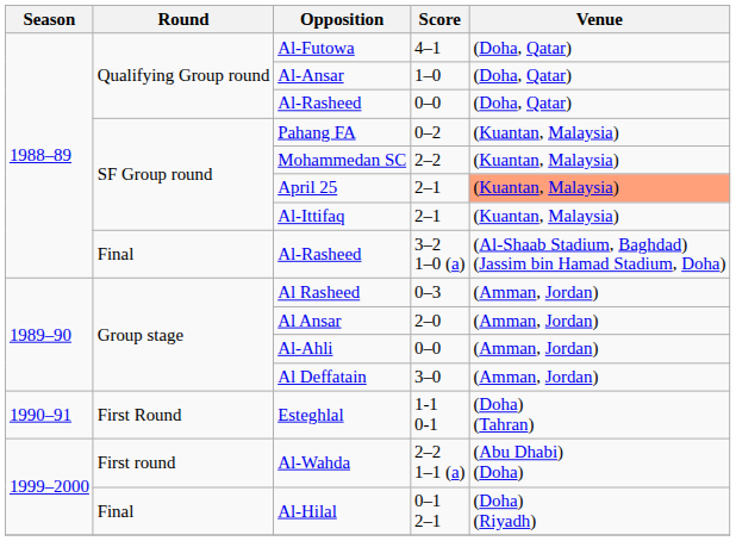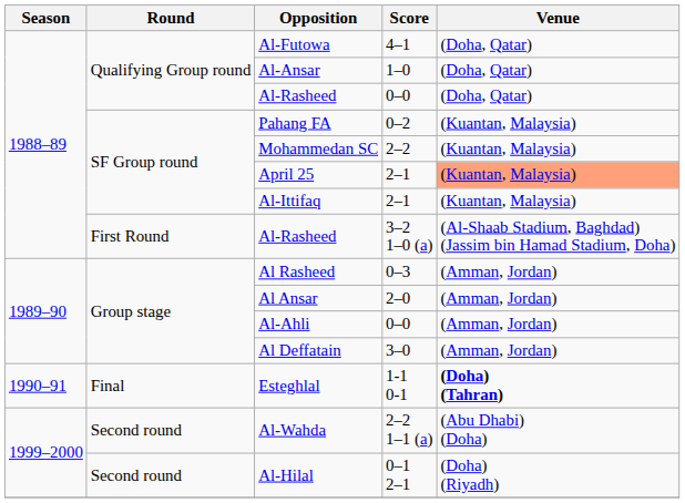 <table class="sortable plainrowheaders wikitable">
 <tr>
 <th scope=col>Season</th>
 <th scope=col>Round</th>
 <th scope=col>Opposition</th>
 <th scope=col>Score</th>
 <th scope=col>Venue</th>
 </tr>
 <tr>
 <td rowspan="8"><a href='#'>1988–89</a></td>
 <td rowspan="3">Qualifying Group round</td>
 <td> <a href='#'>Al-Futowa</a></td>
 <td>4–1</td>
 <td>(<a href='#'>Doha</a>, <a href='#'>Qatar</a>)</td>
 </tr>
 <tr>
 <td> <a href='#'>Al-Ansar</a></td>
 <td>1–0</td>
 <td>(<a href='#'>Doha</a>, <a href='#'>Qatar</a>)</td>
 </tr>
 <tr>
 <td> <a href='#'>Al-Rasheed</a></td>
 <td>0–0</td>
 <td>(<a href='#'>Doha</a>, <a href='#'>Qatar</a>)</td>
 </tr>
 <tr>
 <td rowspan="4">SF Group round</td>
 <td> <a href='#'>Pahang FA</a></td>
 <td>0–2</td>
 <td>(<a href='#'>Kuantan</a>, <a href='#'>Malaysia</a>)</td>
 </tr>
 <tr>
 <td> <a href='#'>Mohammedan SC</a></td>
 <td>2–2</td>
 <td>(<a href='#'>Kuantan</a>, <a href='#'>Malaysia</a>)</td>
 </tr>
 <tr>
 <td> <a href='#'>April 25</a></td>
 <td>2–1</td>
 <td style="background: lightsalmon;">(<a href='#'>Kuantan</a>, <a href='#'>Malaysia</a>)</td>
 </tr>
 <tr>
 <td> <a href='#'>Al-Ittifaq</a></td>
 <td>2–1</td>
 <td>(<a href='#'>Kuantan</a>, <a href='#'>Malaysia</a>)</td>
 </tr>
 <tr>
-<td>Final</td>
+<td>First Round</td>
 <td> <a href='#'>Al-Rasheed</a></td>
 <td>3–2<br>1–0 (<a href='#'>a</a>)</td>
 <td>(<a href='#'>Al-Shaab Stadium</a>, <a href='#'>Baghdad</a>)<br>(<a href='#'>Jassim bin Hamad Stadium</a>, <a href='#'>Doha</a>)</td>
 </tr>
 <tr>
 <td rowspan="4"><a href='#'>1989–90</a></td>
 <td rowspan="4">Group stage</td>
 <td> <a href='#'>Al Rasheed</a></td>
 <td>0–3</td>
 <td>(<a href='#'>Amman</a>, <a href='#'>Jordan</a>)</td>
 </tr>
 <tr>
 <td> <a href='#'>Al Ansar</a></td>
 <td>2–0</td>
 <td>(<a href='#'>Amman</a>, <a href='#'>Jordan</a>)</td>
 </tr>
 <tr>
 <td> <a href='#'>Al-Ahli</a></td>
 <td>0–0</td>
 <td>(<a href='#'>Amman</a>, <a href='#'>Jordan</a>)</td>
 </tr>
 <tr>
 <td> <a href='#'>Al Deffatain</a></td>
 <td>3–0</td>
 <td>(<a href='#'>Amman</a>, <a href='#'>Jordan</a>)</td>
 </tr>
 <tr>
 <td><a href='#'>1990–91</a></td>
-<td>First Round</td>
+<td>Final</td>
 <td> <a href='#'>Esteghlal</a></td>
 <td>1-1<br>0-1</td>
-<td>(<a href='#'>Doha</a>)<br>(<a href='#'>Tahran</a>)</td>
+<td><strong>(<a href='#'>Doha</a>)<br>(<a href='#'>Tahran</a>)</strong></td>
 </tr>
 <tr>
 <td rowspan="2"><a href='#'>1999–2000</a></td>
-<td>First round</td>
+<td>Second round</td>
 <td> <a href='#'>Al-Wahda</a></td>
 <td>2–2<br>1–1 (<a href='#'>a</a>)</td>
 <td>(<a href='#'>Abu Dhabi</a>)<br>(<a href='#'>Doha</a>)</td>
 </tr>
 <tr>
-<td>Final</td>
+<td>Second round</td>
 <td> <a href='#'>Al-Hilal</a></td>
 <td>0–1<br>2–1</td>
 <td>(<a href='#'>Doha</a>)<br>(<a href='#'>Riyadh</a>)</td>
 </tr>
 <tr>
 </tr>
 </table>
